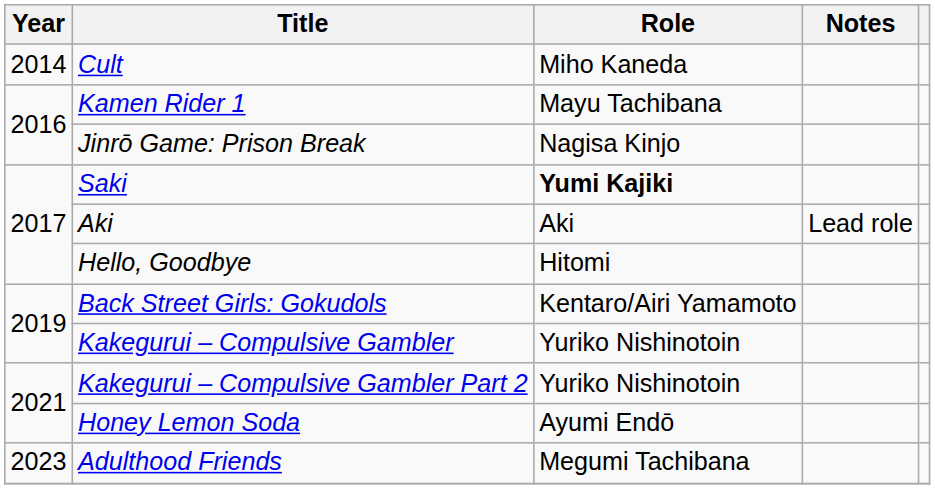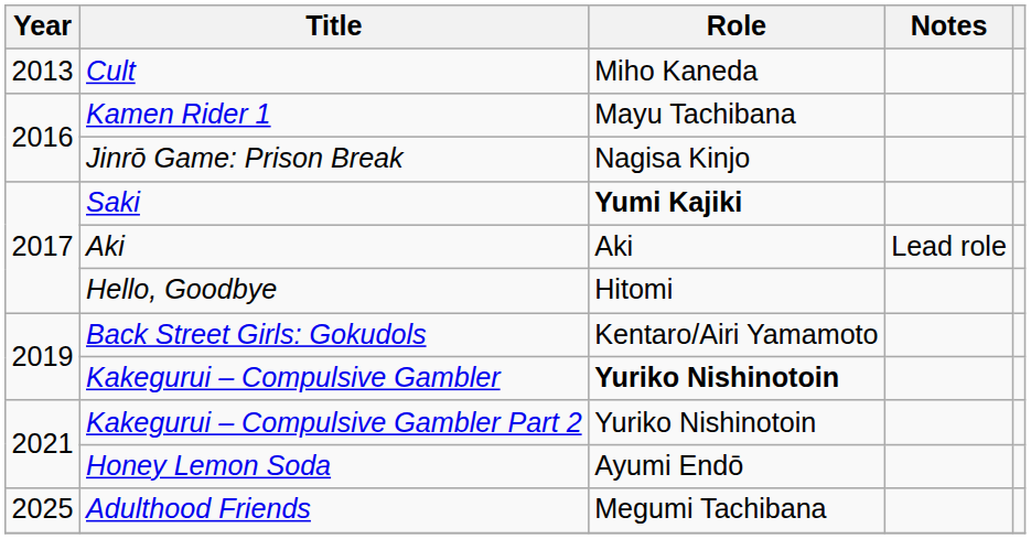 <table class="wikitable">
 <tr>
 <th>Year</th>
 <th>Title</th>
 <th>Role</th>
 <th>Notes</th>
 <th></th>
 </tr>
 <tr>
-<td>2014</td>
+<td>2013</td>
 <td><em><a href='#'>Cult</a></em></td>
 <td>Miho Kaneda</td>
 <td></td>
 <td></td>
 </tr>
 <tr>
 <td rowspan="2">2016</td>
 <td><em><a href='#'>Kamen Rider 1</a></em></td>
 <td>Mayu Tachibana</td>
 <td></td>
 <td></td>
 </tr>
 <tr>
 <td><em>Jinrō Game: Prison Break</em></td>
 <td>Nagisa Kinjo</td>
 <td></td>
 <td></td>
 </tr>
 <tr>
 <td rowspan="3">2017</td>
 <td><em><a href='#'>Saki</a></em></td>
 <td><strong>Yumi Kajiki</strong></td>
 <td></td>
 <td></td>
 </tr>
 <tr>
 <td><em>Aki</em></td>
 <td>Aki</td>
 <td>Lead role</td>
 <td></td>
 </tr>
 <tr>
 <td><em>Hello, Goodbye</em></td>
 <td>Hitomi</td>
 <td></td>
 <td></td>
 </tr>
 <tr>
 <td rowspan="2">2019</td>
 <td><em><a href='#'>Back Street Girls: Gokudols</a></em></td>
 <td>Kentaro/Airi Yamamoto</td>
 <td></td>
 <td></td>
 </tr>
 <tr>
 <td><em><a href='#'>Kakegurui – Compulsive Gambler</a></em></td>
-<td>Yuriko Nishinotoin</td>
+<td><strong>Yuriko Nishinotoin</strong></td>
 <td></td>
 <td></td>
 </tr>
 <tr>
 <td rowspan="2">2021</td>
 <td><em><a href='#'>Kakegurui – Compulsive Gambler Part 2</a></em></td>
 <td>Yuriko Nishinotoin</td>
 <td></td>
 <td></td>
 </tr>
 <tr>
 <td><em><a href='#'>Honey Lemon Soda</a></em></td>
 <td>Ayumi Endō</td>
 <td></td>
 <td></td>
 </tr>
 <tr>
-<td>2023</td>
+<td>2025</td>
 <td><em><a href='#'>Adulthood Friends</a></em></td>
 <td>Megumi Tachibana</td>
 <td></td>
 <td></td>
 </tr>
 <tr>
 </tr>
 </table>
